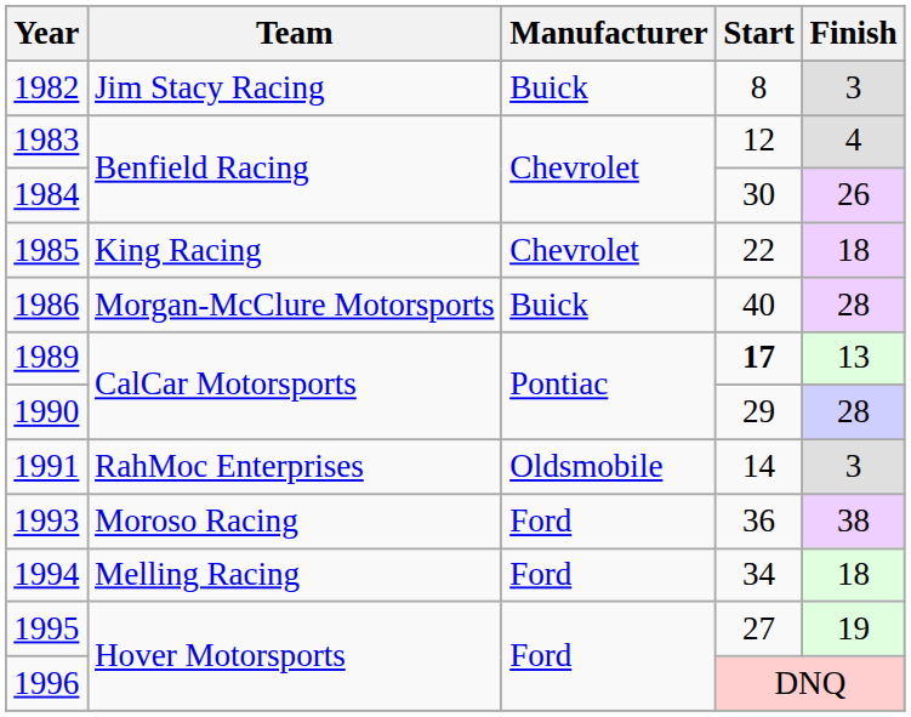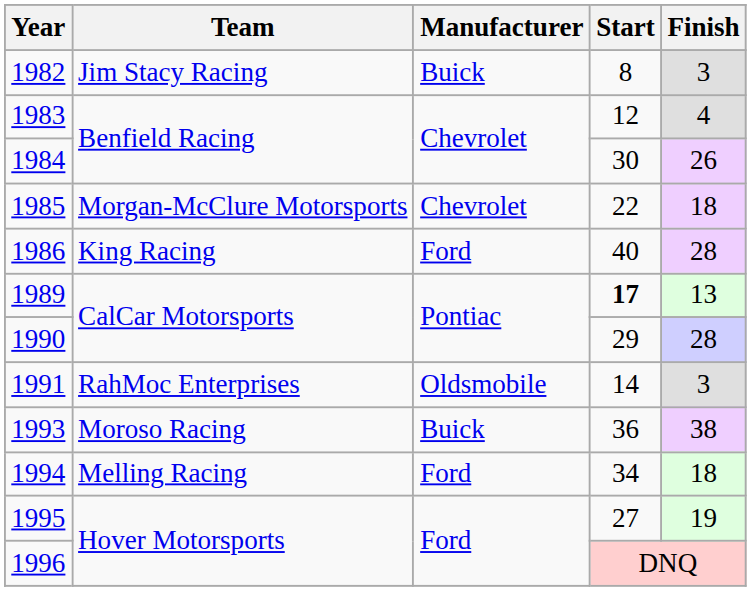 <table class="wikitable" style="font-size: 90%;">
 <tr>
 <th>Year</th>
 <th>Team</th>
 <th>Manufacturer</th>
 <th>Start</th>
 <th>Finish</th>
 </tr>
 <tr>
 <td><a href='#'>1982</a></td>
 <td><a href='#'>Jim Stacy Racing</a></td>
 <td><a href='#'>Buick</a></td>
 <td align=center>8</td>
 <td align=center style="background:#DFDFDF;">3</td>
 </tr>
 <tr>
 <td><a href='#'>1983</a></td>
 <td rowspan=2><a href='#'>Benfield Racing</a></td>
 <td rowspan=2><a href='#'>Chevrolet</a></td>
 <td align=center>12</td>
 <td align=center style="background:#DFDFDF;">4</td>
 </tr>
 <tr>
 <td><a href='#'>1984</a></td>
 <td align=center>30</td>
 <td align=center style="background:#EFCFFF;">26</td>
 </tr>
 <tr>
 <td><a href='#'>1985</a></td>
-<td><a href='#'>King Racing</a></td>
+<td><a href='#'>Morgan-McClure Motorsports</a></td>
 <td><a href='#'>Chevrolet</a></td>
 <td align=center>22</td>
 <td align=center style="background:#EFCFFF;">18</td>
 </tr>
 <tr>
 <td><a href='#'>1986</a></td>
-<td><a href='#'>Morgan-McClure Motorsports</a></td>
-<td><a href='#'>Buick</a></td>
+<td><a href='#'>King Racing</a></td>
+<td><a href='#'>Ford</a></td>
 <td align=center>40</td>
 <td align=center style="background:#EFCFFF;">28</td>
 </tr>
 <tr>
 <td><a href='#'>1989</a></td>
 <td rowspan=2><a href='#'>CalCar Motorsports</a></td>
 <td rowspan=2><a href='#'>Pontiac</a></td>
 <td align=center><strong>17</strong></td>
 <td align=center style="background:#DFFFDF;">13</td>
 </tr>
 <tr>
 <td><a href='#'>1990</a></td>
 <td align=center>29</td>
 <td align=center style="background:#CFCFFF;">28</td>
 </tr>
 <tr>
 <td><a href='#'>1991</a></td>
 <td><a href='#'>RahMoc Enterprises</a></td>
 <td><a href='#'>Oldsmobile</a></td>
 <td align=center>14</td>
 <td align=center style="background:#DFDFDF;">3</td>
 </tr>
 <tr>
 <td><a href='#'>1993</a></td>
 <td><a href='#'>Moroso Racing</a></td>
-<td><a href='#'>Ford</a></td>
+<td><a href='#'>Buick</a></td>
 <td align=center>36</td>
 <td align=center style="background:#EFCFFF;">38</td>
 </tr>
 <tr>
 <td><a href='#'>1994</a></td>
 <td><a href='#'>Melling Racing</a></td>
 <td><a href='#'>Ford</a></td>
 <td align=center>34</td>
 <td align=center style="background:#DFFFDF;">18</td>
 </tr>
 <tr>
 <td><a href='#'>1995</a></td>
 <td rowspan=2><a href='#'>Hover Motorsports</a></td>
 <td rowspan=2><a href='#'>Ford</a></td>
 <td align=center>27</td>
 <td align=center style="background:#DFFFDF;">19</td>
 </tr>
 <tr>
 <td><a href='#'>1996</a></td>
 <td align=center colspan=2 style="background:#FFCFCF;">DNQ</td>
 </tr>
 </table>
